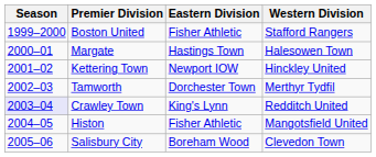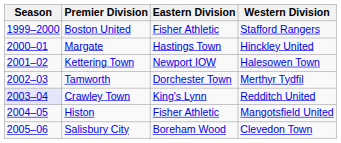 <table class="wikitable" style="text-align: left">
 <tr>
 <th>Season</th>
 <th>Premier Division</th>
 <th>Eastern Division</th>
 <th>Western Division</th>
 </tr>
 <tr>
 <td><a href='#'>1999–2000</a></td>
 <td><a href='#'>Boston United</a></td>
 <td><a href='#'>Fisher Athletic</a></td>
 <td><a href='#'>Stafford Rangers</a></td>
 </tr>
 <tr>
 <td><a href='#'>2000–01</a></td>
 <td><a href='#'>Margate</a></td>
 <td><a href='#'>Hastings Town</a></td>
-<td><a href='#'>Halesowen Town</a></td>
+<td><a href='#'>Hinckley United</a></td>
 </tr>
 <tr>
 <td><a href='#'>2001–02</a></td>
 <td><a href='#'>Kettering Town</a></td>
 <td><a href='#'>Newport IOW</a></td>
-<td><a href='#'>Hinckley United</a></td>
+<td><a href='#'>Halesowen Town</a></td>
 </tr>
 <tr>
 <td><a href='#'>2002–03</a></td>
 <td><a href='#'>Tamworth</a></td>
 <td><a href='#'>Dorchester Town</a></td>
 <td><a href='#'>Merthyr Tydfil</a></td>
 </tr>
 <tr>
 <td style="background: lavender;"><a href='#'>2003–04</a></td>
 <td><a href='#'>Crawley Town</a></td>
 <td><a href='#'>King's Lynn</a></td>
 <td><a href='#'>Redditch United</a></td>
 </tr>
 <tr>
 <td><a href='#'>2004–05</a></td>
 <td><a href='#'>Histon</a></td>
 <td><a href='#'>Fisher Athletic</a></td>
 <td><a href='#'>Mangotsfield United</a></td>
 </tr>
 <tr>
 <td><a href='#'>2005–06</a></td>
 <td><a href='#'>Salisbury City</a></td>
 <td><a href='#'>Boreham Wood</a></td>
 <td><a href='#'>Clevedon Town</a></td>
 </tr>
 </table>
